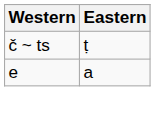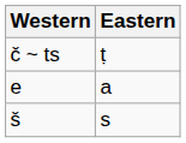 <table class="wikitable">
 <tr>
 <th>Western</th>
 <th>Eastern</th>
 </tr>
 <tr>
 <td>č ~ ts</td>
 <td>ṭ</td>
 </tr>
 <tr>
 <td>e</td>
 <td>a</td>
 </tr>
+<tr>
+<td>š</td>
+<td>s</td>
+</tr>
 </table>
